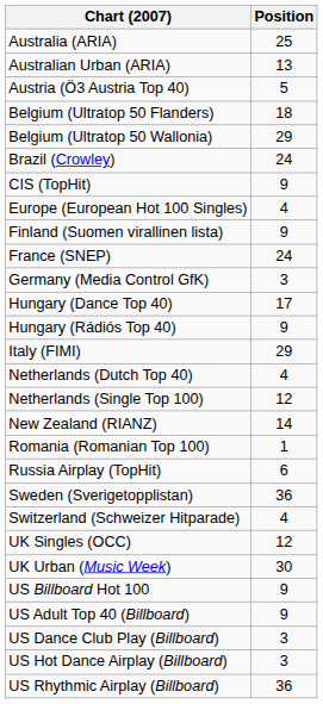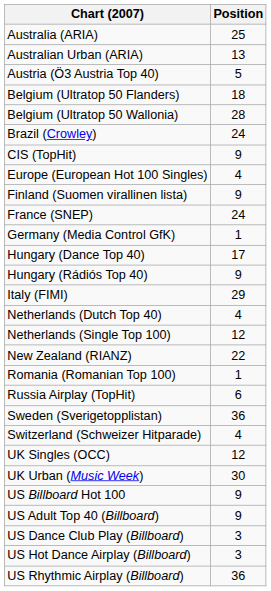 <table class="wikitable sortable">
 <tr>
 <th>Chart (2007)</th>
 <th>Position</th>
 </tr>
 <tr>
 <td>Australia (ARIA)</td>
 <td style="text-align:center;">25</td>
 </tr>
 <tr>
 <td>Australian Urban (ARIA)</td>
 <td style="text-align:center;">13</td>
 </tr>
 <tr>
 <td>Austria (Ö3 Austria Top 40)</td>
 <td style="text-align:center;">5</td>
 </tr>
 <tr>
 <td>Belgium (Ultratop 50 Flanders)</td>
 <td style="text-align:center;">18</td>
 </tr>
 <tr>
 <td>Belgium (Ultratop 50 Wallonia)</td>
-<td style="text-align:center;">29</td>
+<td style="text-align:center;">28</td>
 </tr>
 <tr>
 <td>Brazil (<a href='#'>Crowley</a>)</td>
 <td style="text-align:center;">24</td>
 </tr>
 <tr>
 <td>CIS (TopHit)</td>
 <td style="text-align:center;">9</td>
 </tr>
 <tr>
 <td>Europe (European Hot 100 Singles)</td>
 <td style="text-align:center;">4</td>
 </tr>
 <tr>
 <td>Finland (Suomen virallinen lista)</td>
 <td style="text-align:center;">9</td>
 </tr>
 <tr>
 <td>France (SNEP)</td>
 <td style="text-align:center;">24</td>
 </tr>
 <tr>
 <td>Germany (Media Control GfK)</td>
-<td style="text-align:center;">3</td>
+<td style="text-align:center;">1</td>
 </tr>
 <tr>
 <td>Hungary (Dance Top 40)</td>
 <td style="text-align:center;">17</td>
 </tr>
 <tr>
 <td>Hungary (Rádiós Top 40)</td>
 <td style="text-align:center;">9</td>
 </tr>
 <tr>
 <td>Italy (FIMI)</td>
 <td style="text-align:center;">29</td>
 </tr>
 <tr>
 <td>Netherlands (Dutch Top 40)</td>
 <td style="text-align:center;">4</td>
 </tr>
 <tr>
 <td>Netherlands (Single Top 100)</td>
 <td style="text-align:center;">12</td>
 </tr>
 <tr>
 <td>New Zealand (RIANZ)</td>
-<td style="text-align:center;">14</td>
+<td style="text-align:center;">22</td>
 </tr>
 <tr>
 <td>Romania (Romanian Top 100)</td>
 <td style="text-align:center;">1</td>
 </tr>
 <tr>
 <td>Russia Airplay (TopHit)</td>
 <td style="text-align:center;">6</td>
 </tr>
 <tr>
 <td>Sweden (Sverigetopplistan)</td>
 <td style="text-align:center;">36</td>
 </tr>
 <tr>
 <td>Switzerland (Schweizer Hitparade)</td>
 <td style="text-align:center;">4</td>
 </tr>
 <tr>
 <td>UK Singles (OCC)</td>
 <td style="text-align:center;">12</td>
 </tr>
 <tr>
 <td>UK Urban (<em><a href='#'>Music Week</a></em>)</td>
 <td style="text-align:center;">30</td>
 </tr>
 <tr>
 <td>US <em>Billboard</em> Hot 100</td>
 <td style="text-align:center;">9</td>
 </tr>
 <tr>
 <td>US Adult Top 40 (<em>Billboard</em>)</td>
 <td style="text-align:center;">9</td>
 </tr>
 <tr>
 <td>US Dance Club Play (<em>Billboard</em>)</td>
 <td style="text-align:center;">3</td>
 </tr>
 <tr>
 <td>US Hot Dance Airplay (<em>Billboard</em>)</td>
 <td style="text-align:center;">3</td>
 </tr>
 <tr>
 <td>US Rhythmic Airplay (<em>Billboard</em>)</td>
 <td style="text-align:center;">36</td>
 </tr>
 </table>
